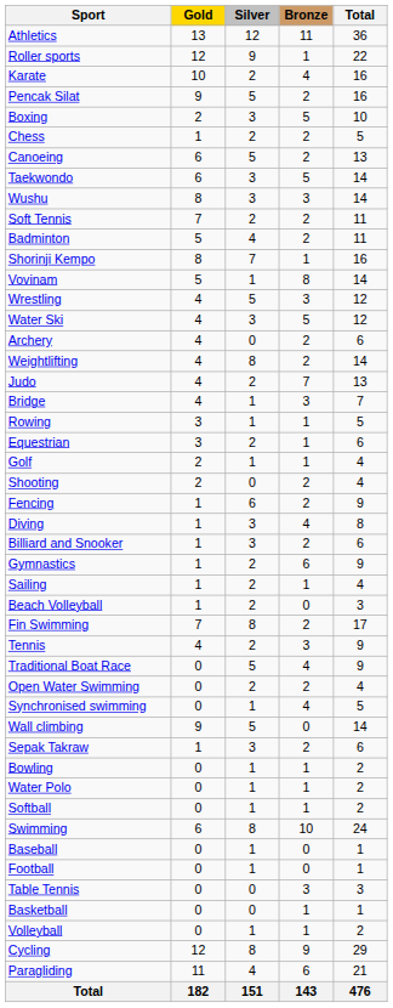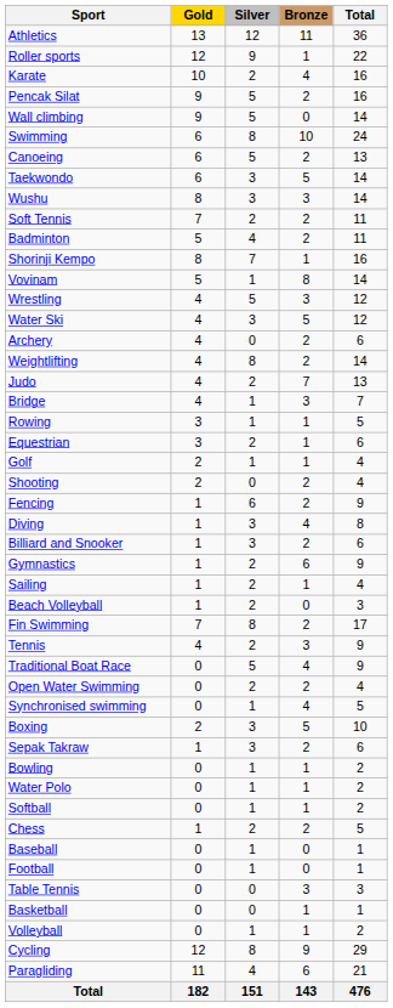 <table class="wikitable" style="text-align:center;">
 <tr>
 <th width=200>Sport</th>
 <td bgcolor=gold width=60><strong>Gold</strong></td>
 <td bgcolor=silver width=60><strong>Silver</strong></td>
 <td bgcolor=#cc9966 width=60><strong>Bronze</strong></td>
 <th width=60>Total</th>
 </tr>
 <tr>
 <td align=left><a href='#'>Athletics</a></td>
 <td>13</td>
 <td>12</td>
 <td>11</td>
 <td>36</td>
 </tr>
 <tr>
 <td align=left><a href='#'>Roller sports</a></td>
 <td>12</td>
 <td>9</td>
 <td>1</td>
 <td>22</td>
 </tr>
 <tr>
 <td align=left><a href='#'>Karate</a></td>
 <td>10</td>
 <td>2</td>
 <td>4</td>
 <td>16</td>
 </tr>
 <tr>
 <td align=left><a href='#'>Pencak Silat</a></td>
 <td>9</td>
 <td>5</td>
 <td>2</td>
 <td>16</td>
 </tr>
 <tr>
-<td align=left><a href='#'>Boxing</a></td>
-<td>2</td>
-<td>3</td>
+<td align=left><a href='#'>Wall climbing</a></td>
+<td>9</td>
 <td>5</td>
-<td>10</td>
+<td>0</td>
+<td>14</td>
 </tr>
 <tr>
-<td align=left><a href='#'>Chess</a></td>
-<td>1</td>
-<td>2</td>
-<td>2</td>
-<td>5</td>
+<td align=left><a href='#'>Swimming</a></td>
+<td>6</td>
+<td>8</td>
+<td>10</td>
+<td>24</td>
 </tr>
 <tr>
 <td align=left><a href='#'>Canoeing</a></td>
 <td>6</td>
 <td>5</td>
 <td>2</td>
 <td>13</td>
 </tr>
 <tr>
 <td align=left><a href='#'>Taekwondo</a></td>
 <td>6</td>
 <td>3</td>
 <td>5</td>
 <td>14</td>
 </tr>
 <tr>
 <td align=left><a href='#'>Wushu</a></td>
 <td>8</td>
 <td>3</td>
 <td>3</td>
 <td>14</td>
 </tr>
 <tr>
 <td align=left><a href='#'>Soft Tennis</a></td>
 <td>7</td>
 <td>2</td>
 <td>2</td>
 <td>11</td>
 </tr>
 <tr>
 <td align=left><a href='#'>Badminton</a></td>
 <td>5</td>
 <td>4</td>
 <td>2</td>
 <td>11</td>
 </tr>
 <tr>
 <td align=left><a href='#'>Shorinji Kempo</a></td>
 <td>8</td>
 <td>7</td>
 <td>1</td>
 <td>16</td>
 </tr>
 <tr>
 <td align=left><a href='#'>Vovinam</a></td>
 <td>5</td>
 <td>1</td>
 <td>8</td>
 <td>14</td>
 </tr>
 <tr>
 <td align=left><a href='#'>Wrestling</a></td>
 <td>4</td>
 <td>5</td>
 <td>3</td>
 <td>12</td>
 </tr>
 <tr>
 <td align=left><a href='#'>Water Ski</a></td>
 <td>4</td>
 <td>3</td>
 <td>5</td>
 <td>12</td>
 </tr>
 <tr>
 <td align=left><a href='#'>Archery</a></td>
 <td>4</td>
 <td>0</td>
 <td>2</td>
 <td>6</td>
 </tr>
 <tr>
 <td align=left><a href='#'>Weightlifting</a></td>
 <td>4</td>
 <td>8</td>
 <td>2</td>
 <td>14</td>
 </tr>
 <tr>
 <td align=left><a href='#'>Judo</a></td>
 <td>4</td>
 <td>2</td>
 <td>7</td>
 <td>13</td>
 </tr>
 <tr>
 <td align=left><a href='#'>Bridge</a></td>
 <td>4</td>
 <td>1</td>
 <td>3</td>
 <td>7</td>
 </tr>
 <tr>
 <td align=left><a href='#'>Rowing</a></td>
 <td>3</td>
 <td>1</td>
 <td>1</td>
 <td>5</td>
 </tr>
 <tr>
 <td align=left><a href='#'>Equestrian</a></td>
 <td>3</td>
 <td>2</td>
 <td>1</td>
 <td>6</td>
 </tr>
 <tr>
 <td align=left><a href='#'>Golf</a></td>
 <td>2</td>
 <td>1</td>
 <td>1</td>
 <td>4</td>
 </tr>
 <tr>
 <td align=left><a href='#'>Shooting</a></td>
 <td>2</td>
 <td>0</td>
 <td>2</td>
 <td>4</td>
 </tr>
 <tr>
 <td align=left><a href='#'>Fencing</a></td>
 <td>1</td>
 <td>6</td>
 <td>2</td>
 <td>9</td>
 </tr>
 <tr>
 <td align=left><a href='#'>Diving</a></td>
 <td>1</td>
 <td>3</td>
 <td>4</td>
 <td>8</td>
 </tr>
 <tr>
 <td align=left><a href='#'>Billiard and Snooker</a></td>
 <td>1</td>
 <td>3</td>
 <td>2</td>
 <td>6</td>
 </tr>
 <tr>
 <td align=left><a href='#'>Gymnastics</a></td>
 <td>1</td>
 <td>2</td>
 <td>6</td>
 <td>9</td>
 </tr>
 <tr>
 <td align=left><a href='#'>Sailing</a></td>
 <td>1</td>
 <td>2</td>
 <td>1</td>
 <td>4</td>
 </tr>
 <tr>
 <td align=left><a href='#'>Beach Volleyball</a></td>
 <td>1</td>
 <td>2</td>
 <td>0</td>
 <td>3</td>
 </tr>
 <tr>
 <td align=left><a href='#'>Fin Swimming</a></td>
 <td>7</td>
 <td>8</td>
 <td>2</td>
 <td>17</td>
 </tr>
 <tr>
 <td align=left><a href='#'>Tennis</a></td>
 <td>4</td>
 <td>2</td>
 <td>3</td>
 <td>9</td>
 </tr>
 <tr>
 <td align=left><a href='#'>Traditional Boat Race</a></td>
 <td>0</td>
 <td>5</td>
 <td>4</td>
 <td>9</td>
 </tr>
 <tr>
 <td align=left><a href='#'>Open Water Swimming</a></td>
 <td>0</td>
 <td>2</td>
 <td>2</td>
 <td>4</td>
 </tr>
 <tr>
 <td align=left><a href='#'>Synchronised swimming</a></td>
 <td>0</td>
 <td>1</td>
 <td>4</td>
 <td>5</td>
 </tr>
 <tr>
-<td align=left><a href='#'>Wall climbing</a></td>
-<td>9</td>
+<td align=left><a href='#'>Boxing</a></td>
+<td>2</td>
+<td>3</td>
 <td>5</td>
-<td>0</td>
-<td>14</td>
+<td>10</td>
 </tr>
 <tr>
 <td align=left><a href='#'>Sepak Takraw</a></td>
 <td>1</td>
 <td>3</td>
 <td>2</td>
 <td>6</td>
 </tr>
 <tr>
 <td align=left><a href='#'>Bowling</a></td>
 <td>0</td>
 <td>1</td>
 <td>1</td>
 <td>2</td>
 </tr>
 <tr>
 <td align=left><a href='#'>Water Polo</a></td>
 <td>0</td>
 <td>1</td>
 <td>1</td>
 <td>2</td>
 </tr>
 <tr>
 <td align=left><a href='#'>Softball</a></td>
 <td>0</td>
 <td>1</td>
 <td>1</td>
 <td>2</td>
 </tr>
 <tr>
-<td align=left><a href='#'>Swimming</a></td>
-<td>6</td>
-<td>8</td>
-<td>10</td>
-<td>24</td>
+<td align=left><a href='#'>Chess</a></td>
+<td>1</td>
+<td>2</td>
+<td>2</td>
+<td>5</td>
 </tr>
 <tr>
 <td align=left><a href='#'>Baseball</a></td>
 <td>0</td>
 <td>1</td>
 <td>0</td>
 <td>1</td>
 </tr>
 <tr>
 <td align=left><a href='#'>Football</a></td>
 <td>0</td>
 <td>1</td>
 <td>0</td>
 <td>1</td>
 </tr>
 <tr>
 <td align=left><a href='#'>Table Tennis</a></td>
 <td>0</td>
 <td>0</td>
 <td>3</td>
 <td>3</td>
 </tr>
 <tr>
 <td align=left><a href='#'>Basketball</a></td>
 <td>0</td>
 <td>0</td>
 <td>1</td>
 <td>1</td>
 </tr>
 <tr>
 <td align=left><a href='#'>Volleyball</a></td>
 <td>0</td>
 <td>1</td>
 <td>1</td>
 <td>2</td>
 </tr>
 <tr>
 <td align=left><a href='#'>Cycling</a></td>
 <td>12</td>
 <td>8</td>
 <td>9</td>
 <td>29</td>
 </tr>
 <tr>
 <td align=left><a href='#'>Paragliding</a></td>
 <td>11</td>
 <td>4</td>
 <td>6</td>
 <td>21</td>
 </tr>
 <tr>
 <th>Total</th>
 <th>182</th>
 <th>151</th>
 <th>143</th>
 <th>476</th>
 </tr>
 </table>
